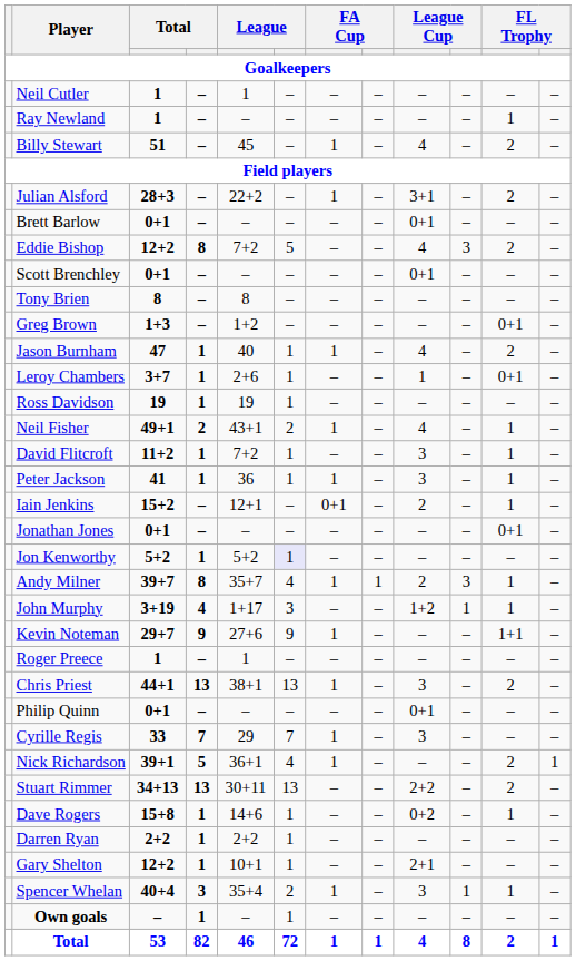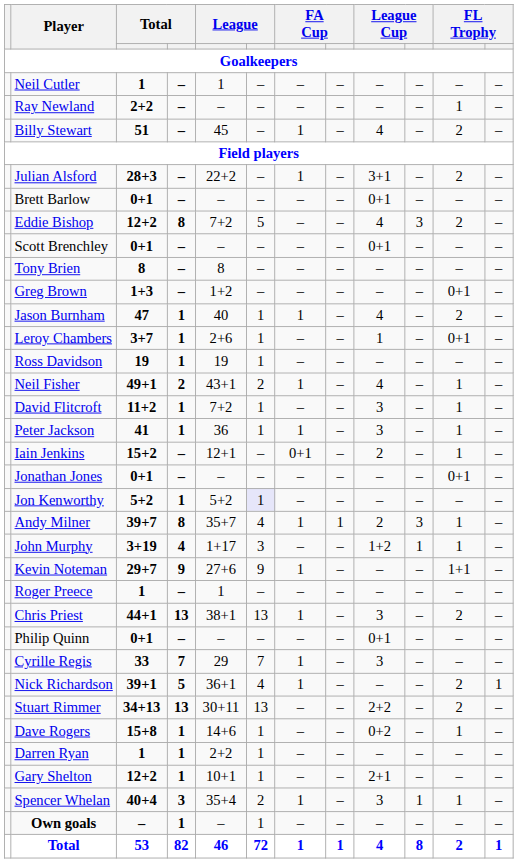 <table class="wikitable"  style="text-align:center;">
 <tr>
 <th rowspan="2" style="font-size:80%;"></th>
 <th rowspan="2">Player</th>
 <th colspan="2">Total</th>
 <th colspan="2"><a href='#'>League</a></th>
 <th colspan="2"><a href='#'>FA<br>Cup</a></th>
 <th colspan="2"><a href='#'>League<br>Cup</a></th>
 <th colspan="2"><a href='#'>FL<br>Trophy</a></th>
 </tr>
 <tr>
 <th style="width: 50px; font-size:80%;"></th>
 <th style="width: 25px; font-size:80%;"></th>
 <th style="width: 50px; font-size:80%;"></th>
 <th style="width: 25px; font-size:80%;"></th>
 <th style="width: 50px; font-size:80%;"></th>
 <th style="width: 25px; font-size:80%;"></th>
 <th style="width: 50px; font-size:80%;"></th>
 <th style="width: 25px; font-size:80%;"></th>
 <th style="width: 50px; font-size:80%;"></th>
 <th style="width: 25px; font-size:80%;"></th>
 </tr>
 <tr>
 <td colspan="12" style="background:white; color:blue; text-align:center;"><strong>Goalkeepers</strong></td>
 </tr>
 <tr>
 <td></td>
 <td style="text-align:left;"><a href='#'>Neil Cutler</a></td>
 <td><strong>1</strong></td>
 <td><strong>–</strong></td>
 <td>1</td>
 <td>–</td>
 <td>–</td>
 <td>–</td>
 <td>–</td>
 <td>–</td>
 <td>–</td>
 <td>–</td>
 </tr>
 <tr>
 <td></td>
 <td style="text-align:left;"><a href='#'>Ray Newland</a></td>
-<td><strong>1</strong></td>
+<td><strong>2+2</strong></td>
 <td><strong>–</strong></td>
 <td>–</td>
 <td>–</td>
 <td>–</td>
 <td>–</td>
 <td>–</td>
 <td>–</td>
 <td>1</td>
 <td>–</td>
 </tr>
 <tr>
 <td></td>
 <td style="text-align:left;"><a href='#'>Billy Stewart</a></td>
 <td><strong>51</strong></td>
 <td><strong>–</strong></td>
 <td>45</td>
 <td>–</td>
 <td>1</td>
 <td>–</td>
 <td>4</td>
 <td>–</td>
 <td>2</td>
 <td>–</td>
 </tr>
 <tr>
 <td colspan="12" style="background:white; color:blue; text-align:center;"><strong>Field players</strong></td>
 </tr>
 <tr>
 <td></td>
 <td style="text-align:left;"><a href='#'>Julian Alsford</a></td>
 <td><strong>28+3</strong></td>
 <td><strong>–</strong></td>
 <td>22+2</td>
 <td>–</td>
 <td>1</td>
 <td>–</td>
 <td>3+1</td>
 <td>–</td>
 <td>2</td>
 <td>–</td>
 </tr>
 <tr>
 <td></td>
 <td style="text-align:left;">Brett Barlow</td>
 <td><strong>0+1</strong></td>
 <td><strong>–</strong></td>
 <td>–</td>
 <td>–</td>
 <td>–</td>
 <td>–</td>
 <td>0+1</td>
 <td>–</td>
 <td>–</td>
 <td>–</td>
 </tr>
 <tr>
 <td></td>
 <td style="text-align:left;"><a href='#'>Eddie Bishop</a></td>
 <td><strong>12+2</strong></td>
 <td><strong>8</strong></td>
 <td>7+2</td>
 <td>5</td>
 <td>–</td>
 <td>–</td>
 <td>4</td>
 <td>3</td>
 <td>2</td>
 <td>–</td>
 </tr>
 <tr>
 <td></td>
 <td style="text-align:left;">Scott Brenchley</td>
 <td><strong>0+1</strong></td>
 <td><strong>–</strong></td>
 <td>–</td>
 <td>–</td>
 <td>–</td>
 <td>–</td>
 <td>0+1</td>
 <td>–</td>
 <td>–</td>
 <td>–</td>
 </tr>
 <tr>
 <td></td>
 <td style="text-align:left;"><a href='#'>Tony Brien</a></td>
 <td><strong>8</strong></td>
 <td><strong>–</strong></td>
 <td>8</td>
 <td>–</td>
 <td>–</td>
 <td>–</td>
 <td>–</td>
 <td>–</td>
 <td>–</td>
 <td>–</td>
 </tr>
 <tr>
 <td></td>
 <td style="text-align:left;"><a href='#'>Greg Brown</a></td>
 <td><strong>1+3</strong></td>
 <td><strong>–</strong></td>
 <td>1+2</td>
 <td>–</td>
 <td>–</td>
 <td>–</td>
 <td>–</td>
 <td>–</td>
 <td>0+1</td>
 <td>–</td>
 </tr>
 <tr>
 <td></td>
 <td style="text-align:left;"><a href='#'>Jason Burnham</a></td>
 <td><strong>47</strong></td>
 <td><strong>1</strong></td>
 <td>40</td>
 <td>1</td>
 <td>1</td>
 <td>–</td>
 <td>4</td>
 <td>–</td>
 <td>2</td>
 <td>–</td>
 </tr>
 <tr>
 <td></td>
 <td style="text-align:left;"><a href='#'>Leroy Chambers</a></td>
 <td><strong>3+7</strong></td>
 <td><strong>1</strong></td>
 <td>2+6</td>
 <td>1</td>
 <td>–</td>
 <td>–</td>
 <td>1</td>
 <td>–</td>
 <td>0+1</td>
 <td>–</td>
 </tr>
 <tr>
 <td></td>
 <td style="text-align:left;"><a href='#'>Ross Davidson</a></td>
 <td><strong>19</strong></td>
 <td><strong>1</strong></td>
 <td>19</td>
 <td>1</td>
 <td>–</td>
 <td>–</td>
 <td>–</td>
 <td>–</td>
 <td>–</td>
 <td>–</td>
 </tr>
 <tr>
 <td></td>
 <td style="text-align:left;"><a href='#'>Neil Fisher</a></td>
 <td><strong>49+1</strong></td>
 <td><strong>2</strong></td>
 <td>43+1</td>
 <td>2</td>
 <td>1</td>
 <td>–</td>
 <td>4</td>
 <td>–</td>
 <td>1</td>
 <td>–</td>
 </tr>
 <tr>
 <td></td>
 <td style="text-align:left;"><a href='#'>David Flitcroft</a></td>
 <td><strong>11+2</strong></td>
 <td><strong>1</strong></td>
 <td>7+2</td>
 <td>1</td>
 <td>–</td>
 <td>–</td>
 <td>3</td>
 <td>–</td>
 <td>1</td>
 <td>–</td>
 </tr>
 <tr>
 <td></td>
 <td style="text-align:left;"><a href='#'>Peter Jackson</a></td>
 <td><strong>41</strong></td>
 <td><strong>1</strong></td>
 <td>36</td>
 <td>1</td>
 <td>1</td>
 <td>–</td>
 <td>3</td>
 <td>–</td>
 <td>1</td>
 <td>–</td>
 </tr>
 <tr>
 <td></td>
 <td style="text-align:left;"><a href='#'>Iain Jenkins</a></td>
 <td><strong>15+2</strong></td>
 <td><strong>–</strong></td>
 <td>12+1</td>
 <td>–</td>
 <td>0+1</td>
 <td>–</td>
 <td>2</td>
 <td>–</td>
 <td>1</td>
 <td>–</td>
 </tr>
 <tr>
 <td></td>
 <td style="text-align:left;"><a href='#'>Jonathan Jones</a></td>
 <td><strong>0+1</strong></td>
 <td><strong>–</strong></td>
 <td>–</td>
 <td>–</td>
 <td>–</td>
 <td>–</td>
 <td>–</td>
 <td>–</td>
 <td>0+1</td>
 <td>–</td>
 </tr>
 <tr>
 <td></td>
 <td style="text-align:left;"><a href='#'>Jon Kenworthy</a></td>
 <td><strong>5+2</strong></td>
 <td><strong>1</strong></td>
 <td>5+2</td>
 <td style="background: lavender;">1</td>
 <td>–</td>
 <td>–</td>
 <td>–</td>
 <td>–</td>
 <td>–</td>
 <td>–</td>
 </tr>
 <tr>
 <td></td>
 <td style="text-align:left;"><a href='#'>Andy Milner</a></td>
 <td><strong>39+7</strong></td>
 <td><strong>8</strong></td>
 <td>35+7</td>
 <td>4</td>
 <td>1</td>
 <td>1</td>
 <td>2</td>
 <td>3</td>
 <td>1</td>
 <td>–</td>
 </tr>
 <tr>
 <td></td>
 <td style="text-align:left;"><a href='#'>John Murphy</a></td>
 <td><strong>3+19</strong></td>
 <td><strong>4</strong></td>
 <td>1+17</td>
 <td>3</td>
 <td>–</td>
 <td>–</td>
 <td>1+2</td>
 <td>1</td>
 <td>1</td>
 <td>–</td>
 </tr>
 <tr>
 <td></td>
 <td style="text-align:left;"><a href='#'>Kevin Noteman</a></td>
 <td><strong>29+7</strong></td>
 <td><strong>9</strong></td>
 <td>27+6</td>
 <td>9</td>
 <td>1</td>
 <td>–</td>
 <td>–</td>
 <td>–</td>
 <td>1+1</td>
 <td>–</td>
 </tr>
 <tr>
 <td></td>
 <td style="text-align:left;"><a href='#'>Roger Preece</a></td>
 <td><strong>1</strong></td>
 <td><strong>–</strong></td>
 <td>1</td>
 <td>–</td>
 <td>–</td>
 <td>–</td>
 <td>–</td>
 <td>–</td>
 <td>–</td>
 <td>–</td>
 </tr>
 <tr>
 <td></td>
 <td style="text-align:left;"><a href='#'>Chris Priest</a></td>
 <td><strong>44+1</strong></td>
 <td><strong>13</strong></td>
 <td>38+1</td>
 <td>13</td>
 <td>1</td>
 <td>–</td>
 <td>3</td>
 <td>–</td>
 <td>2</td>
 <td>–</td>
 </tr>
 <tr>
 <td></td>
 <td style="text-align:left;">Philip Quinn</td>
 <td><strong>0+1</strong></td>
 <td><strong>–</strong></td>
 <td>–</td>
 <td>–</td>
 <td>–</td>
 <td>–</td>
 <td>0+1</td>
 <td>–</td>
 <td>–</td>
 <td>–</td>
 </tr>
 <tr>
 <td></td>
 <td style="text-align:left;"><a href='#'>Cyrille Regis</a></td>
 <td><strong>33</strong></td>
 <td><strong>7</strong></td>
 <td>29</td>
 <td>7</td>
 <td>1</td>
 <td>–</td>
 <td>3</td>
 <td>–</td>
 <td>–</td>
 <td>–</td>
 </tr>
 <tr>
 <td></td>
 <td style="text-align:left;"><a href='#'>Nick Richardson</a></td>
 <td><strong>39+1</strong></td>
 <td><strong>5</strong></td>
 <td>36+1</td>
 <td>4</td>
 <td>1</td>
 <td>–</td>
 <td>–</td>
 <td>–</td>
 <td>2</td>
 <td>1</td>
 </tr>
 <tr>
 <td></td>
 <td style="text-align:left;"><a href='#'>Stuart Rimmer</a></td>
 <td><strong>34+13</strong></td>
 <td><strong>13</strong></td>
 <td>30+11</td>
 <td>13</td>
 <td>–</td>
 <td>–</td>
 <td>2+2</td>
 <td>–</td>
 <td>2</td>
 <td>–</td>
 </tr>
 <tr>
 <td></td>
 <td style="text-align:left;"><a href='#'>Dave Rogers</a></td>
 <td><strong>15+8</strong></td>
 <td><strong>1</strong></td>
 <td>14+6</td>
 <td>1</td>
 <td>–</td>
 <td>–</td>
 <td>0+2</td>
 <td>–</td>
 <td>1</td>
 <td>–</td>
 </tr>
 <tr>
 <td></td>
 <td style="text-align:left;"><a href='#'>Darren Ryan</a></td>
-<td><strong>2+2</strong></td>
+<td><strong>1</strong></td>
 <td><strong>1</strong></td>
 <td>2+2</td>
 <td>1</td>
 <td>–</td>
 <td>–</td>
 <td>–</td>
 <td>–</td>
 <td>–</td>
 <td>–</td>
 </tr>
 <tr>
 <td></td>
 <td style="text-align:left;"><a href='#'>Gary Shelton</a></td>
 <td><strong>12+2</strong></td>
 <td><strong>1</strong></td>
 <td>10+1</td>
 <td>1</td>
 <td>–</td>
 <td>–</td>
 <td>2+1</td>
 <td>–</td>
 <td>–</td>
 <td>–</td>
 </tr>
 <tr>
 <td></td>
 <td style="text-align:left;"><a href='#'>Spencer Whelan</a></td>
 <td><strong>40+4</strong></td>
 <td><strong>3</strong></td>
 <td>35+4</td>
 <td>2</td>
 <td>1</td>
 <td>–</td>
 <td>3</td>
 <td>1</td>
 <td>1</td>
 <td>–</td>
 </tr>
 <tr>
 <td></td>
 <td><strong>Own goals</strong></td>
 <td><strong>–</strong></td>
 <td><strong>1</strong></td>
 <td>–</td>
 <td>1</td>
 <td>–</td>
 <td>–</td>
 <td>–</td>
 <td>–</td>
 <td>–</td>
 <td>–</td>
 </tr>
 <tr style="background:white; color:blue; text-align:center;">
 <td></td>
 <td><strong>Total</strong></td>
 <td><strong>53</strong></td>
 <td><strong>82</strong></td>
 <td><strong>46</strong></td>
 <td><strong>72</strong></td>
 <td><strong>1</strong></td>
 <td><strong>1</strong></td>
 <td><strong>4</strong></td>
 <td><strong>8</strong></td>
 <td><strong>2</strong></td>
 <td><strong>1</strong></td>
 </tr>
 </table>
